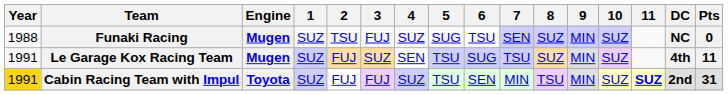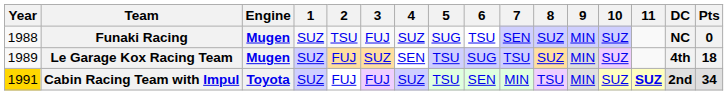 <table class="wikitable" style="text-align:center; font-size:90%">
 <tr>
 <th>Year</th>
 <th>Team</th>
 <th>Engine</th>
 <th>1</th>
 <th>2</th>
 <th>3</th>
 <th>4</th>
 <th>5</th>
 <th>6</th>
 <th>7</th>
 <th>8</th>
 <th>9</th>
 <th>10</th>
 <th>11</th>
 <th>DC</th>
 <th>Pts</th>
 </tr>
 <tr>
 <td>1988</td>
 <th>Funaki Racing</th>
 <th><a href='#'>Mugen</a></th>
 <td><a href='#'>SUZ</a></td>
 <td><a href='#'>TSU</a></td>
 <td><a href='#'>FUJ</a></td>
 <td><a href='#'>SUZ</a></td>
 <td><a href='#'>SUG</a></td>
 <td style="background:#FFFFFF;"><a href='#'>TSU</a><br></td>
 <td style="background:#CFCFFF;"><a href='#'>SEN</a><br></td>
 <td style="background:#CFCFFF;"><a href='#'>SUZ</a><br></td>
 <td style="background:#CFCFFF;"><a href='#'>MIN</a><br></td>
 <td style="background:#CFCFFF;"><a href='#'>SUZ</a><br></td>
 <td></td>
 <th>NC</th>
 <th>0</th>
 </tr>
 <tr>
-<td>1991</td>
+<td>1989</td>
 <th>Le Garage Kox Racing Team</th>
 <th><a href='#'>Mugen</a></th>
 <td style="background:#CFCFFF;"><a href='#'>SUZ</a><br></td>
 <td style="background:#FFDF9F;"><a href='#'>FUJ</a><br></td>
 <td style="background:#FFDF9F;"><a href='#'>SUZ</a><br></td>
 <td style="background:#FFFFFF;"><a href='#'>SEN</a><br></td>
 <td style="background:#CFCFFF;"><a href='#'>TSU</a><br></td>
 <td style="background:#CFCFFF;"><a href='#'>SUG</a><br></td>
 <td style="background:#CFCFFF;"><a href='#'>TSU</a><br></td>
 <td style="background:#FFDF9F;"><a href='#'>SUZ</a><br></td>
 <td style="background:#DFDFDF;"><a href='#'>MIN</a><br></td>
 <td style="background:#EFCFFF;"><a href='#'>SUZ</a><br></td>
 <td></td>
 <th>4th</th>
-<th>11</th>
+<th>18</th>
 </tr>
 <tr>
 <td style="background: gold;">1991</td>
 <th>Cabin Racing Team with <a href='#'>Impul</a></th>
 <th><a href='#'>Toyota</a></th>
 <td style="background:#CFCFFF;"><a href='#'>SUZ</a><br></td>
 <td style="background:#FFFFFF;"><a href='#'>FUJ</a><br></td>
 <td style="background:#EFCFFF;"><a href='#'>FUJ</a><br></td>
 <td style="background:#CFCFFF;"><a href='#'>SUZ</a><br></td>
 <td style="background:#DFFFDF;"><a href='#'>TSU</a><br></td>
 <td style="background:#DFFFDF;"><a href='#'>SEN</a><br></td>
 <td style="background:#DFFFDF;"><a href='#'>MIN</a><br></td>
 <td style="background:#EFCFFF;"><a href='#'>TSU</a><br></td>
 <td style="background:#DFDFDF;"><a href='#'>MIN</a><br></td>
 <td style="background:#FFFFBF;"><a href='#'>SUZ</a><br></td>
 <td style="background:#FFFFBF;"><strong><a href='#'>SUZ</a></strong><br></td>
 <td style="background:#DFDFDF;"><strong>2nd</strong></td>
-<td style="background:#DFDFDF;"><strong>31</strong></td>
+<td style="background:#DFDFDF;"><strong>34</strong></td>
 </tr>
 </table>
